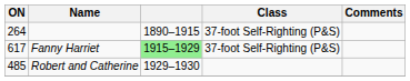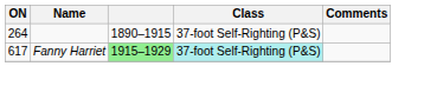 <table class="wikitable">
 <tr>
 <th>ON</th>
 <th>Name</th>
 <th></th>
 <th>Class</th>
 <th>Comments</th>
 </tr>
 <tr>
 <td>264</td>
 <td></td>
 <td>1890–1915</td>
 <td>37-foot Self-Righting (P&S)</td>
 <td></td>
 </tr>
 <tr>
 <td>617</td>
 <td><em>Fanny Harriet</em></td>
 <td style="background: lightgreen;">1915–1929</td>
-<td>37-foot Self-Righting (P&S)</td>
-<td></td>
-</tr>
-<tr>
-<td>485</td>
-<td><em>Robert and Catherine</em></td>
-<td>1929–1930</td>
-<td></td>
+<td style="background: paleturquoise;">37-foot Self-Righting (P&S)</td>
 <td></td>
 </tr>
 <tr>
 </tr>
 </table>
